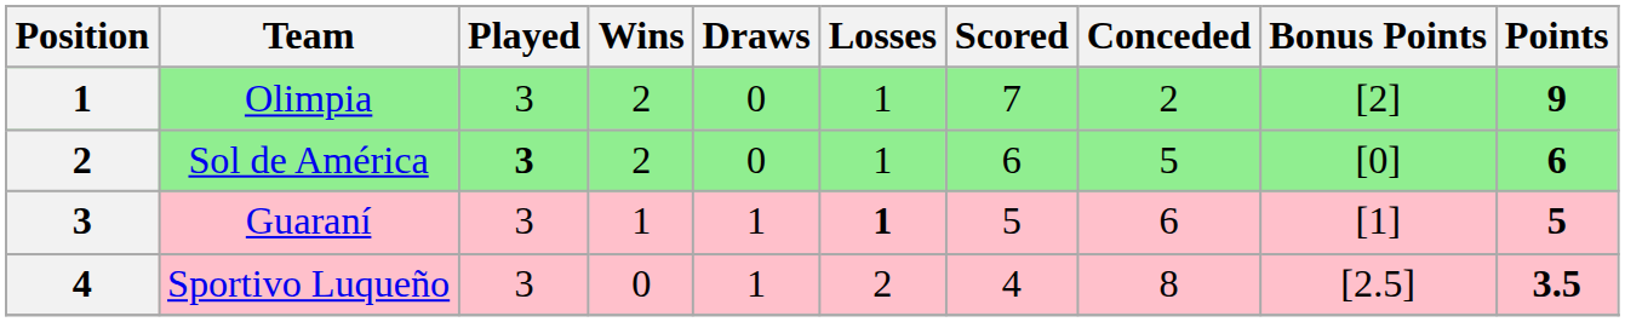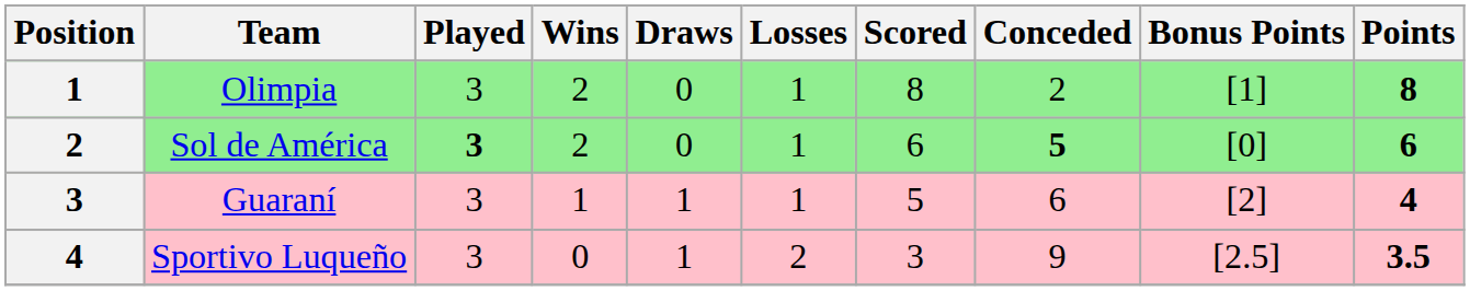 <table class="wikitable" style="text-align:center">
 <tr>
 <th>Position</th>
 <th>Team</th>
 <th>Played</th>
 <th>Wins</th>
 <th>Draws</th>
 <th>Losses</th>
 <th>Scored</th>
 <th>Conceded</th>
 <th>Bonus Points</th>
 <th>Points</th>
 </tr>
 <tr bgcolor="lightgreen">
 <th>1</th>
 <td><a href='#'>Olimpia</a></td>
 <td>3</td>
 <td>2</td>
 <td>0</td>
 <td>1</td>
-<td>7</td>
+<td>8</td>
 <td>2</td>
-<td>[2]</td>
-<td><strong>9</strong></td>
+<td>[1]</td>
+<td><strong>8</strong></td>
 </tr>
 <tr bgcolor="lightgreen">
 <th>2</th>
 <td><a href='#'>Sol de América</a></td>
 <td><strong>3</strong></td>
 <td>2</td>
 <td>0</td>
 <td>1</td>
 <td>6</td>
-<td>5</td>
+<td><strong>5</strong></td>
 <td>[0]</td>
 <td><strong>6</strong></td>
 </tr>
 <tr bgcolor="pink">
 <th>3</th>
 <td><a href='#'>Guaraní</a></td>
 <td>3</td>
 <td>1</td>
 <td>1</td>
-<td><strong>1</strong></td>
+<td>1</td>
 <td>5</td>
 <td>6</td>
-<td>[1]</td>
-<td><strong>5</strong></td>
+<td>[2]</td>
+<td><strong>4</strong></td>
 </tr>
 <tr bgcolor="pink">
 <th>4</th>
 <td><a href='#'>Sportivo Luqueño</a></td>
 <td>3</td>
 <td>0</td>
 <td>1</td>
 <td>2</td>
-<td>4</td>
-<td>8</td>
+<td>3</td>
+<td>9</td>
 <td>[2.5]</td>
 <td><strong>3.5</strong></td>
 </tr>
 <tr>
 </tr>
 </table>
